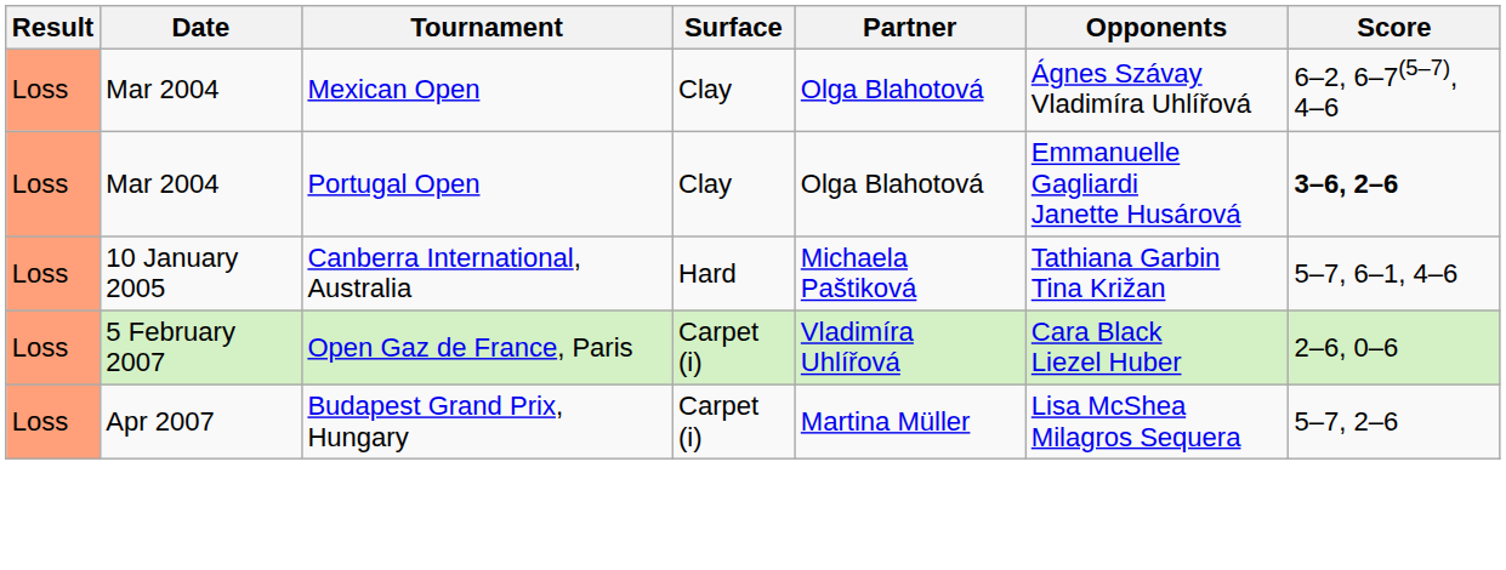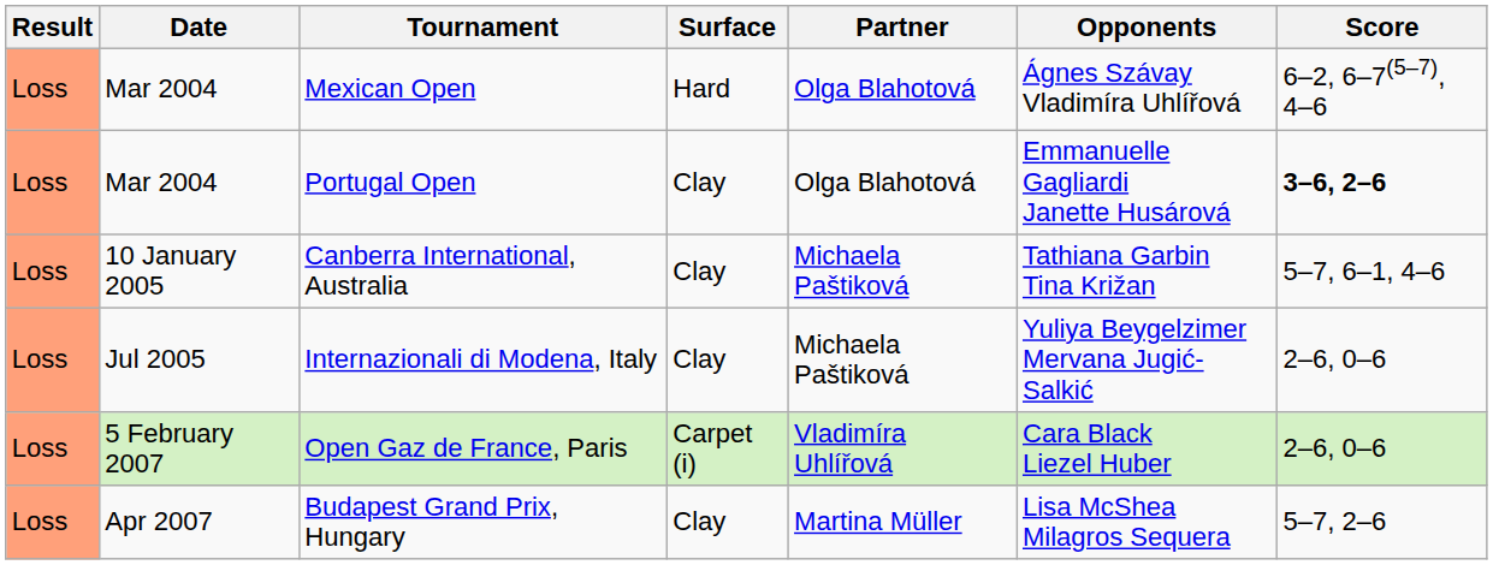 <table class="sortable wikitable" style=font-size:97%>
 <tr>
 <th>Result</th>
 <th>Date</th>
 <th>Tournament</th>
 <th>Surface</th>
 <th>Partner</th>
 <th>Opponents</th>
 <th class="unsortable">Score</th>
 </tr>
 <tr>
 <td style="background:#ffa07a;">Loss</td>
 <td>Mar 2004</td>
 <td><a href='#'>Mexican Open</a></td>
-<td>Clay</td>
+<td>Hard</td>
 <td> <a href='#'>Olga Blahotová</a></td>
 <td> <a href='#'>Ágnes Szávay</a> <br>  Vladimíra Uhlířová</td>
 <td>6–2, 6–7<sup>(5–7)</sup>, 4–6</td>
 </tr>
 <tr>
 <td style="background:#ffa07a;">Loss</td>
 <td>Mar 2004</td>
 <td><a href='#'>Portugal Open</a></td>
 <td>Clay</td>
 <td> Olga Blahotová</td>
 <td> <a href='#'>Emmanuelle Gagliardi</a> <br>  <a href='#'>Janette Husárová</a></td>
 <td><strong>3–6, 2–6</strong></td>
 </tr>
 <tr>
 <td style="background:#ffa07a;">Loss</td>
 <td>10 January 2005</td>
 <td><a href='#'>Canberra International</a>, Australia</td>
-<td>Hard</td>
+<td>Clay</td>
 <td> <a href='#'>Michaela Paštiková</a></td>
 <td> <a href='#'>Tathiana Garbin</a> <br>  <a href='#'>Tina Križan</a></td>
 <td>5–7, 6–1, 4–6</td>
+</tr>
+<tr>
+<td style="background:#ffa07a;">Loss</td>
+<td>Jul 2005</td>
+<td><a href='#'>Internazionali di Modena</a>, Italy</td>
+<td>Clay</td>
+<td> Michaela Paštiková</td>
+<td> <a href='#'>Yuliya Beygelzimer</a> <br>  <a href='#'>Mervana Jugić-Salkić</a></td>
+<td>2–6, 0–6</td>
 </tr>
 <tr style="background:#d4f1c5;">
 <td style="background:#ffa07a;">Loss</td>
 <td>5 February 2007</td>
 <td><a href='#'>Open Gaz de France</a>, Paris</td>
 <td>Carpet (i)</td>
 <td> <a href='#'>Vladimíra Uhlířová</a></td>
 <td> <a href='#'>Cara Black</a> <br>  <a href='#'>Liezel Huber</a></td>
 <td>2–6, 0–6</td>
 </tr>
 <tr>
 <td style="background:#ffa07a;">Loss</td>
 <td>Apr 2007</td>
 <td><a href='#'>Budapest Grand Prix</a>, Hungary</td>
-<td>Carpet (i)</td>
+<td>Clay</td>
 <td> <a href='#'>Martina Müller</a></td>
 <td> <a href='#'>Lisa McShea</a> <br>  <a href='#'>Milagros Sequera</a></td>
 <td>5–7, 2–6</td>
 </tr>
 </table>
